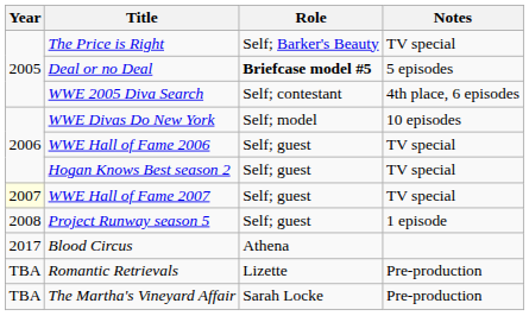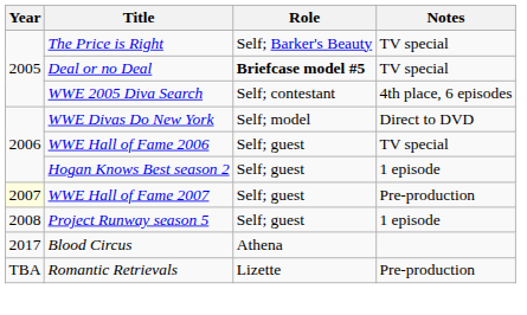 <table class="wikitable">
 <tr>
 <th>Year</th>
 <th>Title</th>
 <th>Role</th>
 <th>Notes</th>
 </tr>
 <tr>
 <td rowspan="3">2005</td>
 <td><em><a href='#'>The Price is Right</a></em></td>
 <td>Self; <a href='#'>Barker's Beauty</a></td>
 <td>TV special</td>
 </tr>
 <tr>
 <td><em><a href='#'>Deal or no Deal</a></em></td>
 <td><strong>Briefcase model #5</strong></td>
-<td>5 episodes</td>
+<td>TV special</td>
 </tr>
 <tr>
 <td><em><a href='#'>WWE 2005 Diva Search</a></em></td>
 <td>Self; contestant</td>
 <td>4th place, 6 episodes</td>
 </tr>
 <tr>
 <td rowspan="3">2006</td>
 <td><em><a href='#'>WWE Divas Do New York</a></em></td>
 <td>Self; model</td>
-<td>10 episodes</td>
+<td>Direct to DVD</td>
 </tr>
 <tr>
 <td><em><a href='#'>WWE Hall of Fame 2006</a></em></td>
 <td>Self; guest</td>
 <td>TV special</td>
 </tr>
 <tr>
 <td><em><a href='#'>Hogan Knows Best season 2</a></em></td>
 <td>Self; guest</td>
-<td>TV special</td>
+<td>1 episode</td>
 </tr>
 <tr>
 <td style="background: lightyellow;">2007</td>
 <td><em><a href='#'>WWE Hall of Fame 2007</a></em></td>
 <td>Self; guest</td>
-<td>TV special</td>
+<td>Pre-production</td>
 </tr>
 <tr>
 <td>2008</td>
 <td><em><a href='#'>Project Runway season 5</a></em></td>
 <td>Self; guest</td>
 <td>1 episode</td>
 </tr>
 <tr>
 <td>2017</td>
 <td><em>Blood Circus</em></td>
 <td>Athena</td>
 <td></td>
 </tr>
 <tr>
 <td>TBA</td>
 <td><em>Romantic Retrievals</em></td>
 <td>Lizette</td>
 <td>Pre-production</td>
 </tr>
-<tr>
-<td>TBA</td>
-<td><em>The Martha's Vineyard Affair</em></td>
-<td>Sarah Locke</td>
-<td>Pre-production</td>
-</tr>
 </table>
